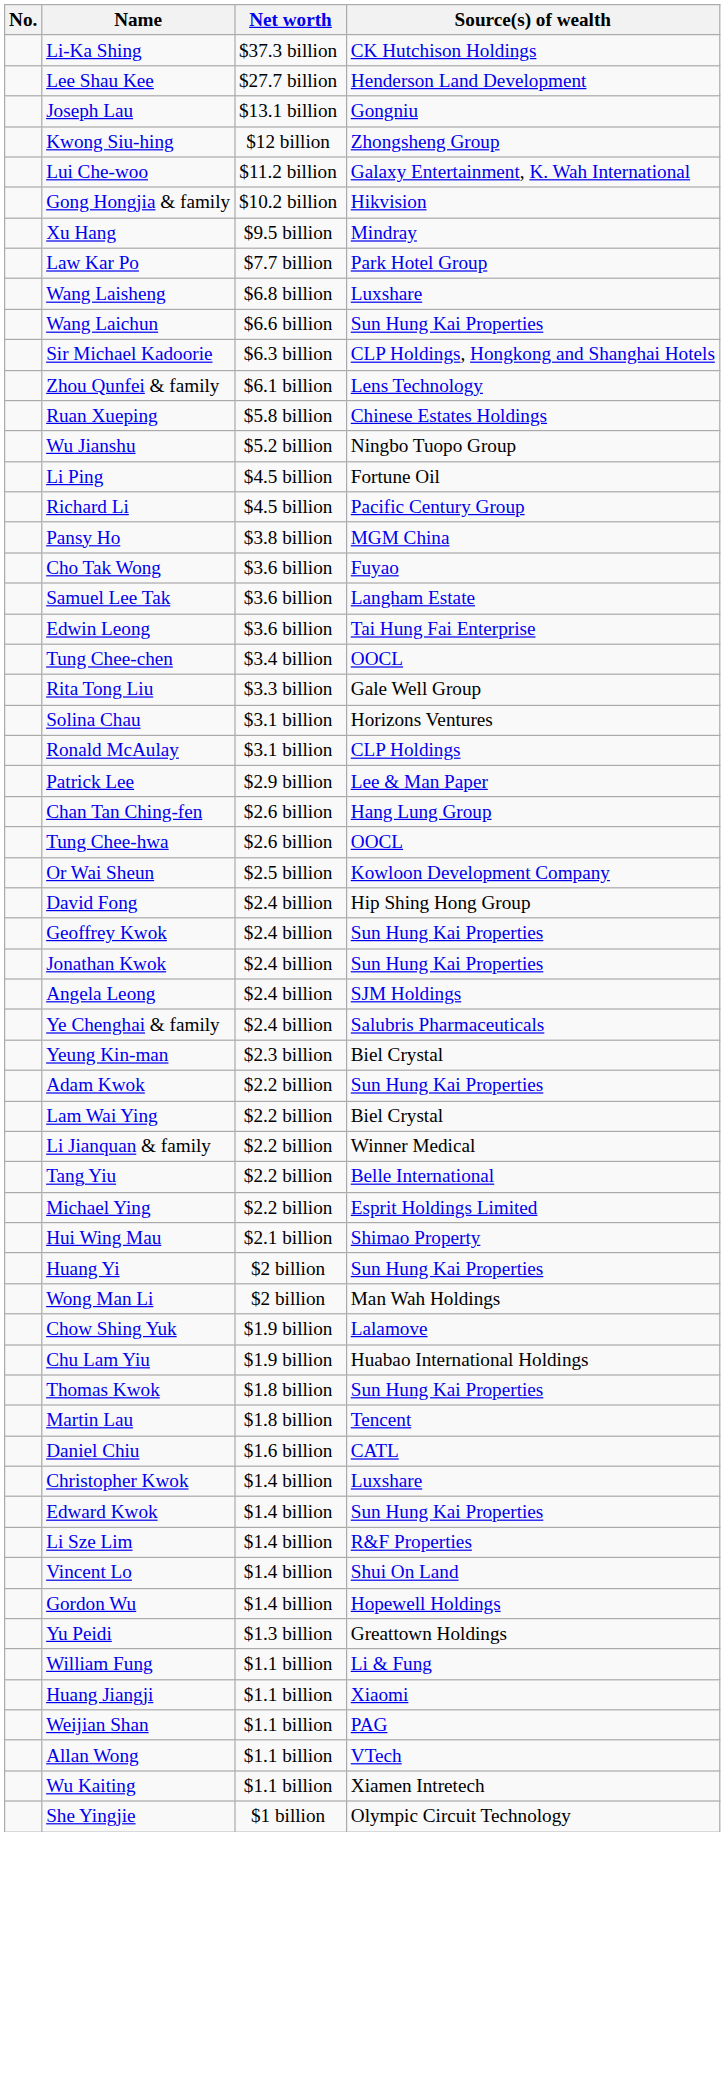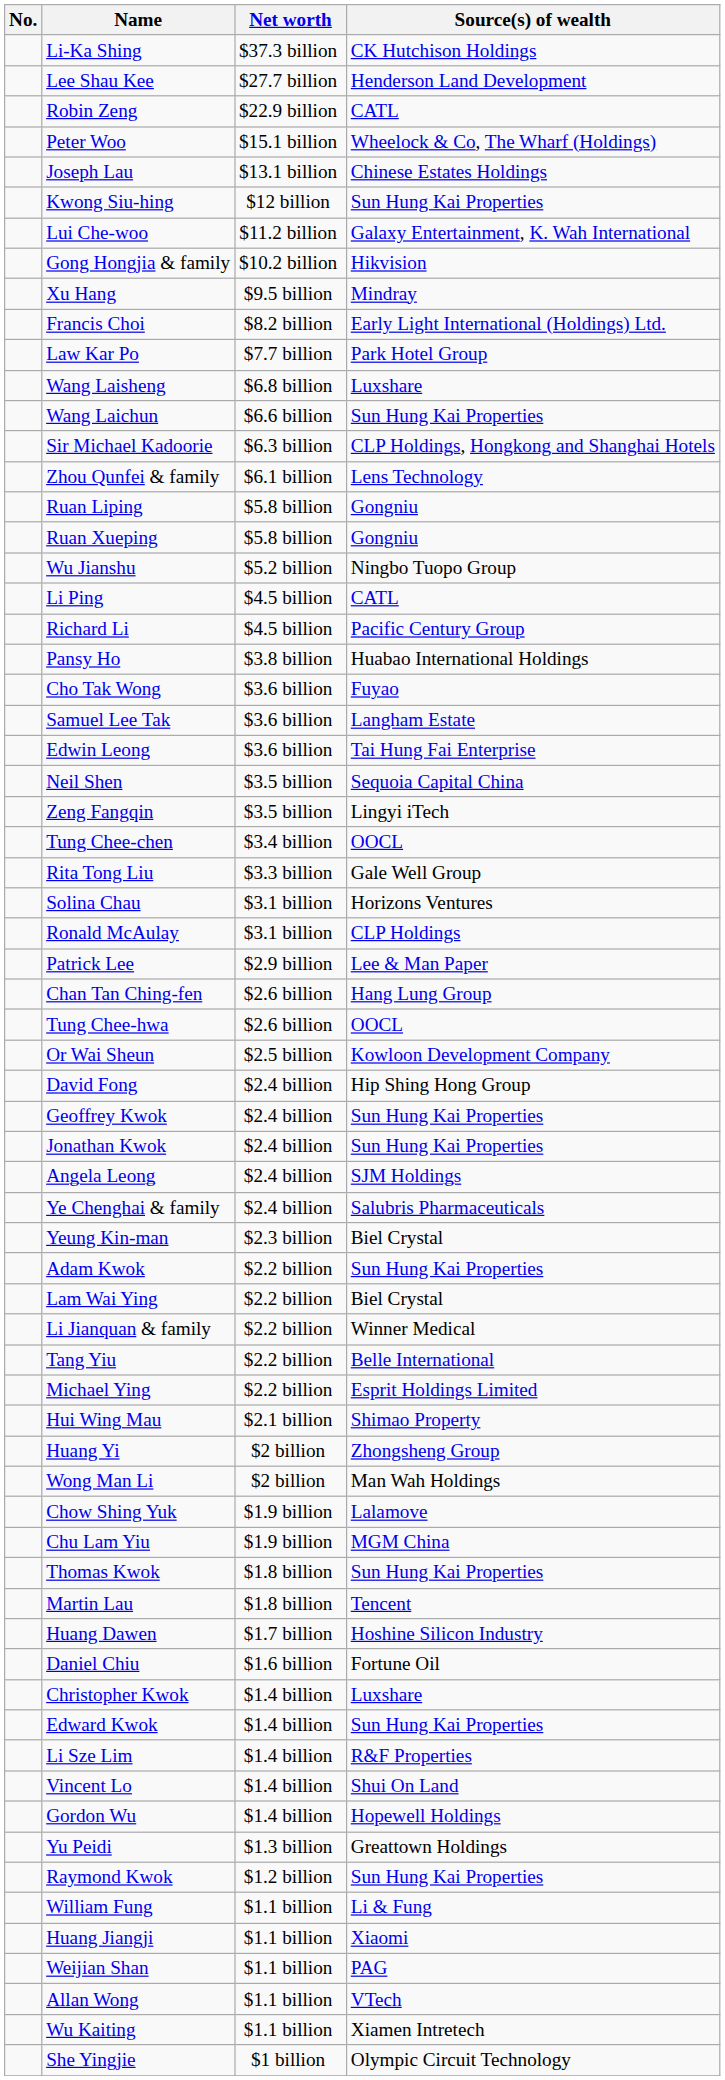 <table class="wikitable sortable">
 <tr>
 <th>No.</th>
 <th>Name</th>
 <th><a href='#'>Net worth</a></th>
 <th>Source(s) of wealth</th>
 </tr>
 <tr>
 <td align="center"></td>
 <td><a href='#'>Li-Ka Shing</a></td>
 <td align="center">$37.3 billion </td>
 <td><a href='#'>CK Hutchison Holdings</a></td>
 </tr>
 <tr>
 <td align="center"></td>
 <td><a href='#'>Lee Shau Kee</a></td>
 <td align="center">$27.7 billion </td>
 <td><a href='#'>Henderson Land Development</a></td>
 </tr>
 <tr>
 <td align="center"></td>
+<td><a href='#'>Robin Zeng</a></td>
+<td align="center">$22.9 billion </td>
+<td><a href='#'>CATL</a></td>
+</tr>
+<tr>
+<td align="center"></td>
+<td><a href='#'>Peter Woo</a></td>
+<td align="center">$15.1 billion </td>
+<td><a href='#'>Wheelock & Co</a>, <a href='#'>The Wharf (Holdings)</a></td>
+</tr>
+<tr>
+<td align="center"></td>
 <td><a href='#'>Joseph Lau</a></td>
 <td align="center">$13.1 billion </td>
-<td><a href='#'>Gongniu</a></td>
+<td><a href='#'>Chinese Estates Holdings</a></td>
 </tr>
 <tr>
 <td align="center"></td>
 <td><a href='#'>Kwong Siu-hing</a></td>
 <td align="center">$12 billion </td>
-<td><a href='#'>Zhongsheng Group</a></td>
+<td><a href='#'>Sun Hung Kai Properties</a></td>
 </tr>
 <tr>
 <td align="center"></td>
 <td><a href='#'>Lui Che-woo</a></td>
 <td align="center">$11.2 billion </td>
 <td><a href='#'>Galaxy Entertainment</a>, <a href='#'>K. Wah International</a></td>
 </tr>
 <tr>
 <td align="center"></td>
 <td><a href='#'>Gong Hongjia</a> & family</td>
 <td align="center">$10.2 billion </td>
 <td><a href='#'>Hikvision</a></td>
 </tr>
 <tr>
 <td align="center"></td>
 <td><a href='#'>Xu Hang</a></td>
 <td align="center">$9.5 billion </td>
 <td><a href='#'>Mindray</a></td>
+</tr>
+<tr>
+<td align="center"></td>
+<td><a href='#'>Francis Choi</a></td>
+<td align="center">$8.2 billion </td>
+<td><a href='#'>Early Light International (Holdings) Ltd.</a></td>
 </tr>
 <tr>
 <td align="center"></td>
 <td><a href='#'>Law Kar Po</a></td>
 <td align="center">$7.7 billion </td>
 <td><a href='#'>Park Hotel Group</a></td>
 </tr>
 <tr>
 <td align="center"></td>
 <td><a href='#'>Wang Laisheng</a></td>
 <td align="center">$6.8 billion </td>
 <td><a href='#'>Luxshare</a></td>
 </tr>
 <tr>
 <td align="center"></td>
 <td><a href='#'>Wang Laichun</a></td>
 <td align="center">$6.6 billion </td>
 <td><a href='#'>Sun Hung Kai Properties</a></td>
 </tr>
 <tr>
 <td align="center"></td>
 <td><a href='#'>Sir Michael Kadoorie</a></td>
 <td align="center">$6.3 billion </td>
 <td><a href='#'>CLP Holdings</a>, <a href='#'>Hongkong and Shanghai Hotels</a></td>
 </tr>
 <tr>
 <td align="center"></td>
 <td><a href='#'>Zhou Qunfei</a> & family</td>
 <td align="center">$6.1 billion </td>
 <td><a href='#'>Lens Technology</a></td>
 </tr>
 <tr>
 <td align="center"></td>
+<td><a href='#'>Ruan Liping</a></td>
+<td align="center">$5.8 billion </td>
+<td><a href='#'>Gongniu</a></td>
+</tr>
+<tr>
+<td align="center"></td>
 <td><a href='#'>Ruan Xueping</a></td>
 <td align="center">$5.8 billion </td>
-<td><a href='#'>Chinese Estates Holdings</a></td>
+<td><a href='#'>Gongniu</a></td>
 </tr>
 <tr>
 <td align="center"></td>
 <td><a href='#'>Wu Jianshu</a></td>
 <td align="center">$5.2 billion </td>
 <td>Ningbo Tuopo Group</td>
 </tr>
 <tr>
 <td align="center"></td>
 <td><a href='#'>Li Ping</a></td>
 <td align="center">$4.5 billion </td>
-<td>Fortune Oil</td>
+<td><a href='#'>CATL</a></td>
 </tr>
 <tr>
 <td align="center"></td>
 <td><a href='#'>Richard Li</a></td>
 <td align="center">$4.5 billion </td>
 <td><a href='#'>Pacific Century Group</a></td>
 </tr>
 <tr>
 <td align="center"></td>
 <td><a href='#'>Pansy Ho</a></td>
 <td align="center">$3.8 billion </td>
-<td><a href='#'>MGM China</a></td>
+<td>Huabao International Holdings</td>
 </tr>
 <tr>
 <td align="center"></td>
 <td><a href='#'>Cho Tak Wong</a></td>
 <td align="center">$3.6 billion </td>
 <td><a href='#'>Fuyao</a></td>
 </tr>
 <tr>
 <td align="center"></td>
 <td><a href='#'>Samuel Lee Tak</a></td>
 <td align="center">$3.6 billion </td>
 <td><a href='#'>Langham Estate</a></td>
 </tr>
 <tr>
 <td align="center"></td>
 <td><a href='#'>Edwin Leong</a></td>
 <td align="center">$3.6 billion </td>
 <td><a href='#'>Tai Hung Fai Enterprise</a></td>
+</tr>
+<tr>
+<td align="center"></td>
+<td><a href='#'>Neil Shen</a></td>
+<td align="center">$3.5 billion </td>
+<td><a href='#'>Sequoia Capital China</a></td>
+</tr>
+<tr>
+<td align="center"></td>
+<td><a href='#'>Zeng Fangqin</a></td>
+<td align="center">$3.5 billion </td>
+<td>Lingyi iTech</td>
 </tr>
 <tr>
 <td align="center"></td>
 <td><a href='#'>Tung Chee-chen</a></td>
 <td align="center">$3.4 billion </td>
 <td><a href='#'>OOCL</a></td>
 </tr>
 <tr>
 <td align="center"></td>
 <td><a href='#'>Rita Tong Liu</a></td>
 <td align="center">$3.3 billion </td>
 <td>Gale Well Group</td>
 </tr>
 <tr>
 <td align="center"></td>
 <td><a href='#'>Solina Chau</a></td>
 <td align="center">$3.1 billion </td>
 <td>Horizons Ventures</td>
 </tr>
 <tr>
 <td align="center"></td>
 <td><a href='#'>Ronald McAulay</a></td>
 <td align="center">$3.1 billion </td>
 <td><a href='#'>CLP Holdings</a></td>
 </tr>
 <tr>
 <td align="center"></td>
 <td><a href='#'>Patrick Lee</a></td>
 <td align="center">$2.9 billion </td>
 <td><a href='#'>Lee & Man Paper</a></td>
 </tr>
 <tr>
 <td align="center"></td>
 <td><a href='#'>Chan Tan Ching-fen</a></td>
 <td align="center">$2.6 billion </td>
 <td><a href='#'>Hang Lung Group</a></td>
 </tr>
 <tr>
 <td align="center"></td>
 <td><a href='#'>Tung Chee-hwa</a></td>
 <td align="center">$2.6 billion </td>
 <td><a href='#'>OOCL</a></td>
 </tr>
 <tr>
 <td align="center"></td>
 <td><a href='#'>Or Wai Sheun</a></td>
 <td align="center">$2.5 billion </td>
 <td><a href='#'>Kowloon Development Company</a></td>
 </tr>
 <tr>
 <td align="center"></td>
 <td><a href='#'>David Fong</a></td>
 <td align="center">$2.4 billion </td>
 <td>Hip Shing Hong Group</td>
 </tr>
 <tr>
 <td align="center"></td>
 <td><a href='#'>Geoffrey Kwok</a></td>
 <td align="center">$2.4 billion </td>
 <td><a href='#'>Sun Hung Kai Properties</a></td>
 </tr>
 <tr>
 <td align="center"></td>
 <td><a href='#'>Jonathan Kwok</a></td>
 <td align="center">$2.4 billion </td>
 <td><a href='#'>Sun Hung Kai Properties</a></td>
 </tr>
 <tr>
 <td align="center"></td>
 <td><a href='#'>Angela Leong</a></td>
 <td align="center">$2.4 billion </td>
 <td><a href='#'>SJM Holdings</a></td>
 </tr>
 <tr>
 <td align="center"></td>
 <td><a href='#'>Ye Chenghai</a> & family</td>
 <td align="center">$2.4 billion </td>
 <td><a href='#'>Salubris Pharmaceuticals</a></td>
 </tr>
 <tr>
 <td align="center"></td>
 <td><a href='#'>Yeung Kin-man</a></td>
 <td align="center">$2.3 billion </td>
 <td>Biel Crystal</td>
 </tr>
 <tr>
 <td align="center"></td>
 <td><a href='#'>Adam Kwok</a></td>
 <td align="center">$2.2 billion </td>
 <td><a href='#'>Sun Hung Kai Properties</a></td>
 </tr>
 <tr>
 <td align="center"></td>
 <td><a href='#'>Lam Wai Ying</a></td>
 <td align="center">$2.2 billion </td>
 <td>Biel Crystal</td>
 </tr>
 <tr>
 <td align="center"></td>
 <td><a href='#'>Li Jianquan</a> & family</td>
 <td align="center">$2.2 billion </td>
 <td>Winner Medical</td>
 </tr>
 <tr>
 <td align="center"></td>
 <td><a href='#'>Tang Yiu</a></td>
 <td align="center">$2.2 billion </td>
 <td><a href='#'>Belle International</a></td>
 </tr>
 <tr>
 <td align="center"></td>
 <td><a href='#'>Michael Ying</a></td>
 <td align="center">$2.2 billion </td>
 <td><a href='#'>Esprit Holdings Limited</a></td>
 </tr>
 <tr>
 <td align="center"></td>
 <td><a href='#'>Hui Wing Mau</a></td>
 <td align="center">$2.1 billion </td>
 <td><a href='#'>Shimao Property</a></td>
 </tr>
 <tr>
 <td align="center"></td>
 <td><a href='#'>Huang Yi</a></td>
 <td align="center">$2 billion </td>
-<td><a href='#'>Sun Hung Kai Properties</a></td>
+<td><a href='#'>Zhongsheng Group</a></td>
 </tr>
 <tr>
 <td align="center"></td>
 <td><a href='#'>Wong Man Li</a></td>
 <td align="center">$2 billion </td>
 <td>Man Wah Holdings</td>
 </tr>
 <tr>
 <td align="center"></td>
 <td><a href='#'>Chow Shing Yuk</a></td>
 <td align="center">$1.9 billion </td>
 <td><a href='#'>Lalamove</a></td>
 </tr>
 <tr>
 <td align="center"></td>
 <td><a href='#'>Chu Lam Yiu</a></td>
 <td align="center">$1.9 billion </td>
-<td>Huabao International Holdings</td>
+<td><a href='#'>MGM China</a></td>
 </tr>
 <tr>
 <td align="center"></td>
 <td><a href='#'>Thomas Kwok</a></td>
 <td align="center">$1.8 billion </td>
 <td><a href='#'>Sun Hung Kai Properties</a></td>
 </tr>
 <tr>
 <td align="center"></td>
 <td><a href='#'>Martin Lau</a></td>
 <td align="center">$1.8 billion </td>
 <td><a href='#'>Tencent</a></td>
 </tr>
 <tr>
 <td align="center"></td>
+<td><a href='#'>Huang Dawen</a></td>
+<td align="center">$1.7 billion </td>
+<td><a href='#'>Hoshine Silicon Industry</a></td>
+</tr>
+<tr>
+<td align="center"></td>
 <td><a href='#'>Daniel Chiu</a></td>
 <td align="center">$1.6 billion </td>
-<td><a href='#'>CATL</a></td>
+<td>Fortune Oil</td>
 </tr>
 <tr>
 <td align="center"></td>
 <td><a href='#'>Christopher Kwok</a></td>
 <td align="center">$1.4 billion </td>
 <td><a href='#'>Luxshare</a></td>
 </tr>
 <tr>
 <td align="center"></td>
 <td><a href='#'>Edward Kwok</a></td>
 <td align="center">$1.4 billion </td>
 <td><a href='#'>Sun Hung Kai Properties</a></td>
 </tr>
 <tr>
 <td align="center"></td>
 <td><a href='#'>Li Sze Lim</a></td>
 <td align="center">$1.4 billion </td>
 <td><a href='#'>R&F Properties</a></td>
 </tr>
 <tr>
 <td align="center"></td>
 <td><a href='#'>Vincent Lo</a></td>
 <td align="center">$1.4 billion </td>
 <td><a href='#'>Shui On Land</a></td>
 </tr>
 <tr>
 <td align="center"></td>
 <td><a href='#'>Gordon Wu</a></td>
 <td align="center">$1.4 billion </td>
 <td><a href='#'>Hopewell Holdings</a></td>
 </tr>
 <tr>
 <td align="center"></td>
 <td><a href='#'>Yu Peidi</a></td>
 <td align="center">$1.3 billion </td>
 <td>Greattown Holdings</td>
 </tr>
 <tr>
 <td align="center"></td>
+<td><a href='#'>Raymond Kwok</a></td>
+<td align="center">$1.2 billion </td>
+<td><a href='#'>Sun Hung Kai Properties</a></td>
+</tr>
+<tr>
+<td align="center"></td>
 <td><a href='#'>William Fung</a></td>
 <td align="center">$1.1 billion </td>
 <td><a href='#'>Li & Fung</a></td>
 </tr>
 <tr>
 <td align="center"></td>
 <td><a href='#'>Huang Jiangji</a></td>
 <td align="center">$1.1 billion </td>
 <td><a href='#'>Xiaomi</a></td>
 </tr>
 <tr>
 <td align="center"></td>
 <td><a href='#'>Weijian Shan</a></td>
 <td align="center">$1.1 billion </td>
 <td><a href='#'>PAG</a></td>
 </tr>
 <tr>
 <td align="center"></td>
 <td><a href='#'>Allan Wong</a></td>
 <td align="center">$1.1 billion </td>
 <td><a href='#'>VTech</a></td>
 </tr>
 <tr>
 <td align="center"></td>
 <td><a href='#'>Wu Kaiting</a></td>
 <td align="center">$1.1 billion </td>
 <td>Xiamen Intretech</td>
 </tr>
 <tr>
 <td align="center"></td>
 <td><a href='#'>She Yingjie</a></td>
 <td align="center">$1 billion </td>
 <td>Olympic Circuit Technology</td>
 </tr>
 </table>
